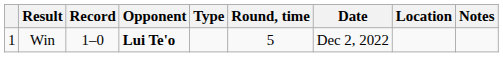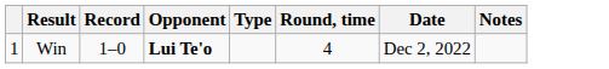 <table class="wikitable" style="text-align:center">
 <tr>
 <th></th>
 <th>Result</th>
 <th>Record</th>
 <th>Opponent</th>
 <th>Type</th>
 <th>Round, time</th>
 <th>Date</th>
-<th>Location</th>
 <th>Notes</th>
 </tr>
 <tr>
 <td>1</td>
 <td>Win</td>
 <td>1–0</td>
 <td style="text-align:left;"><strong>Lui Te'o</strong></td>
 <td></td>
-<td>5</td>
+<td>4</td>
 <td>Dec 2, 2022</td>
-<td style="text-align:left;"></td>
 <td></td>
 </tr>
 </table>
